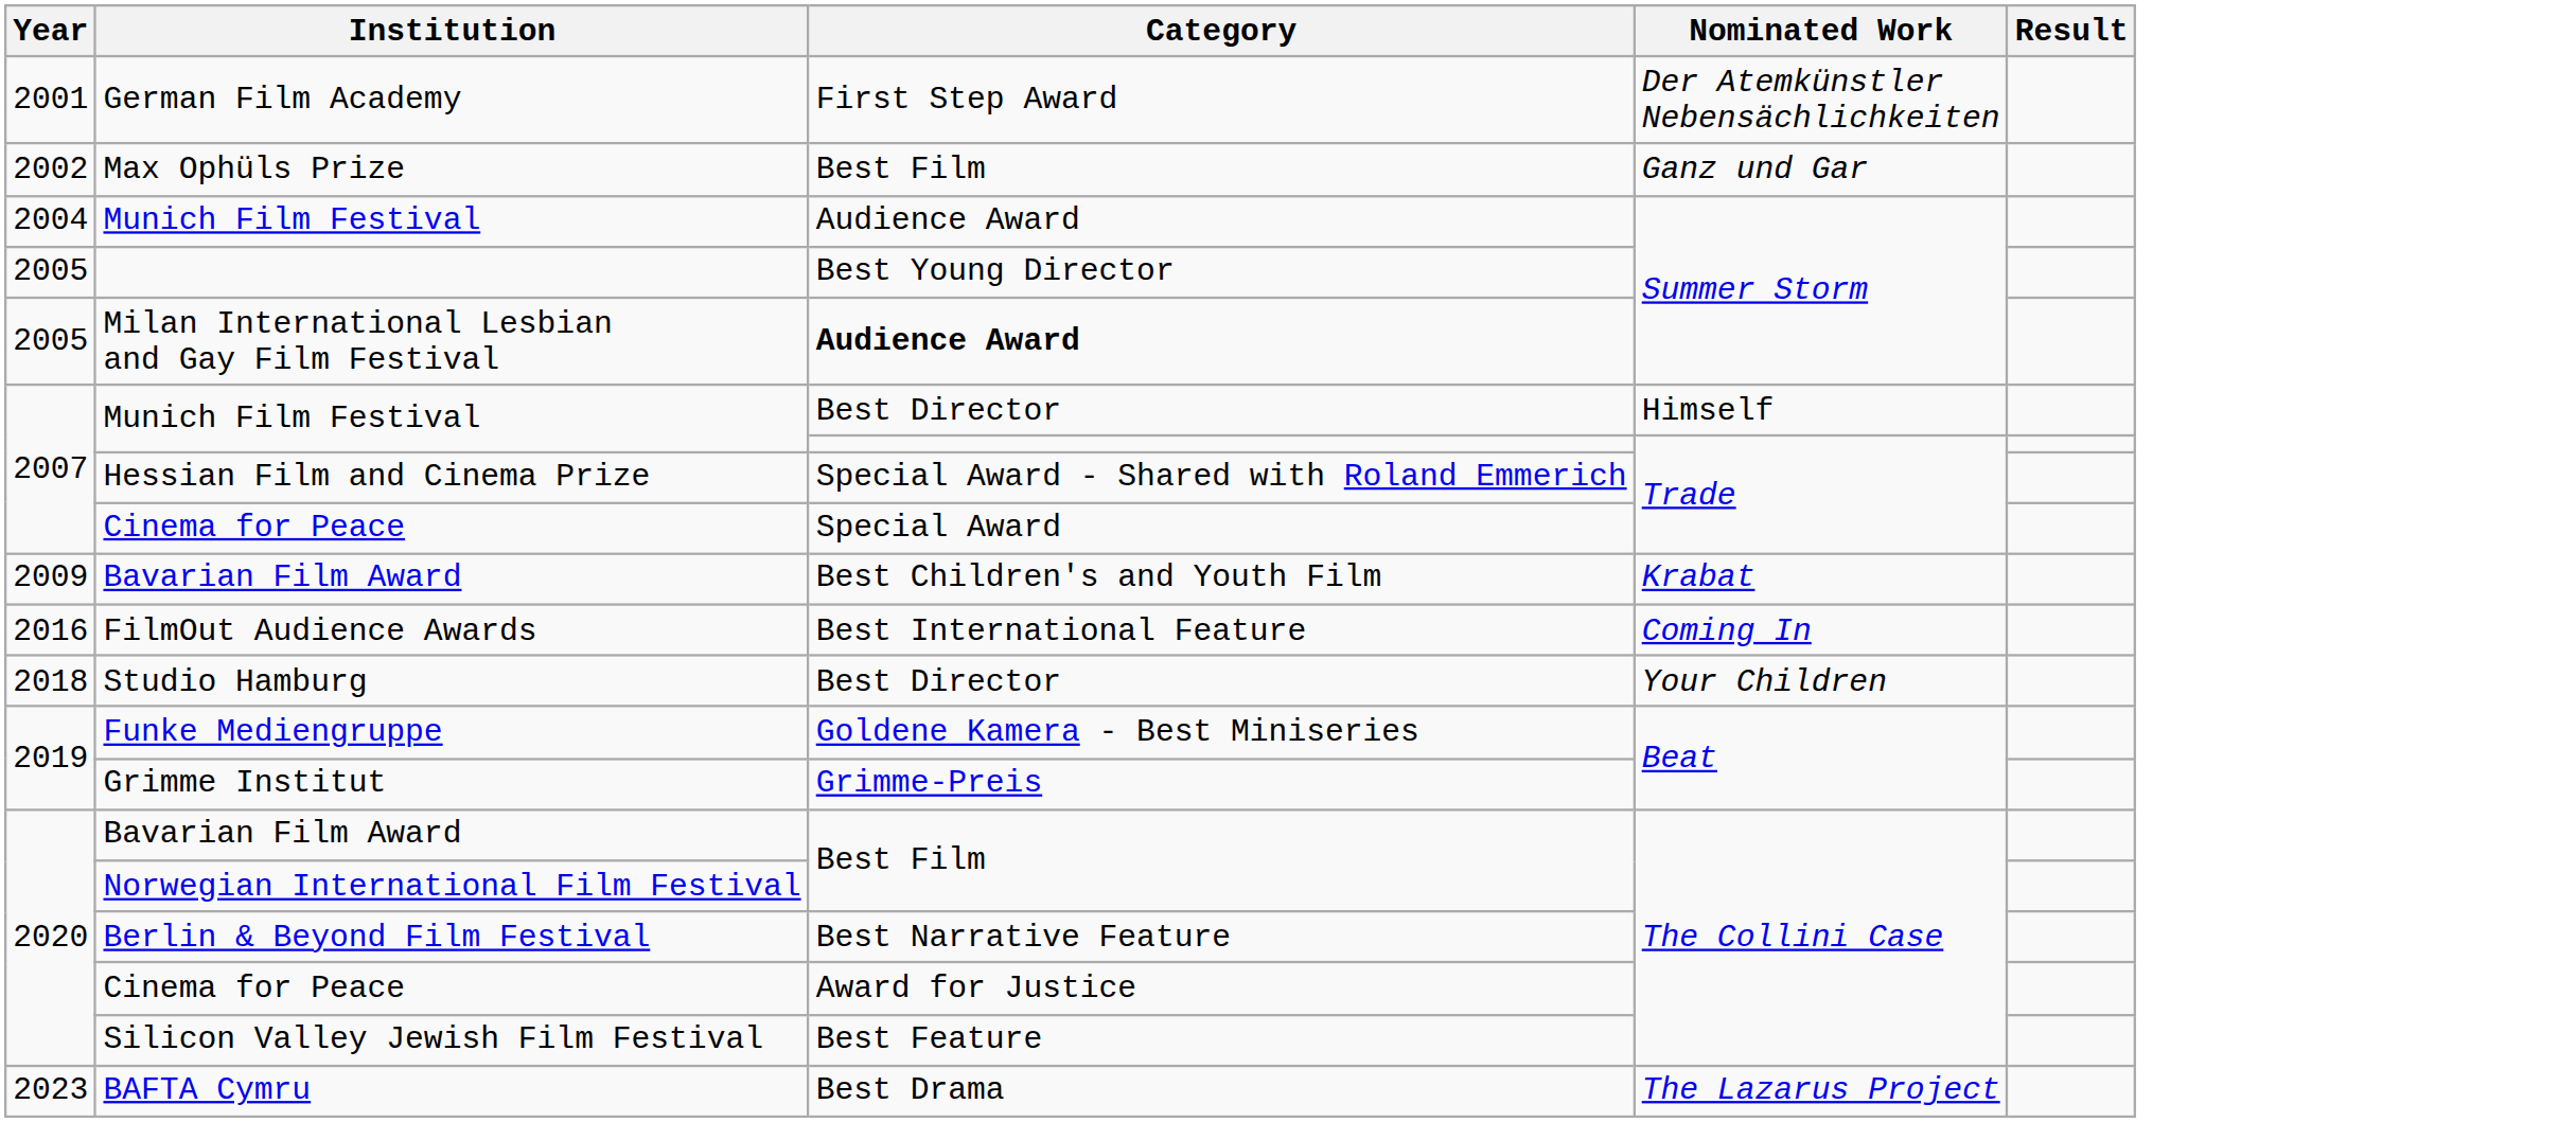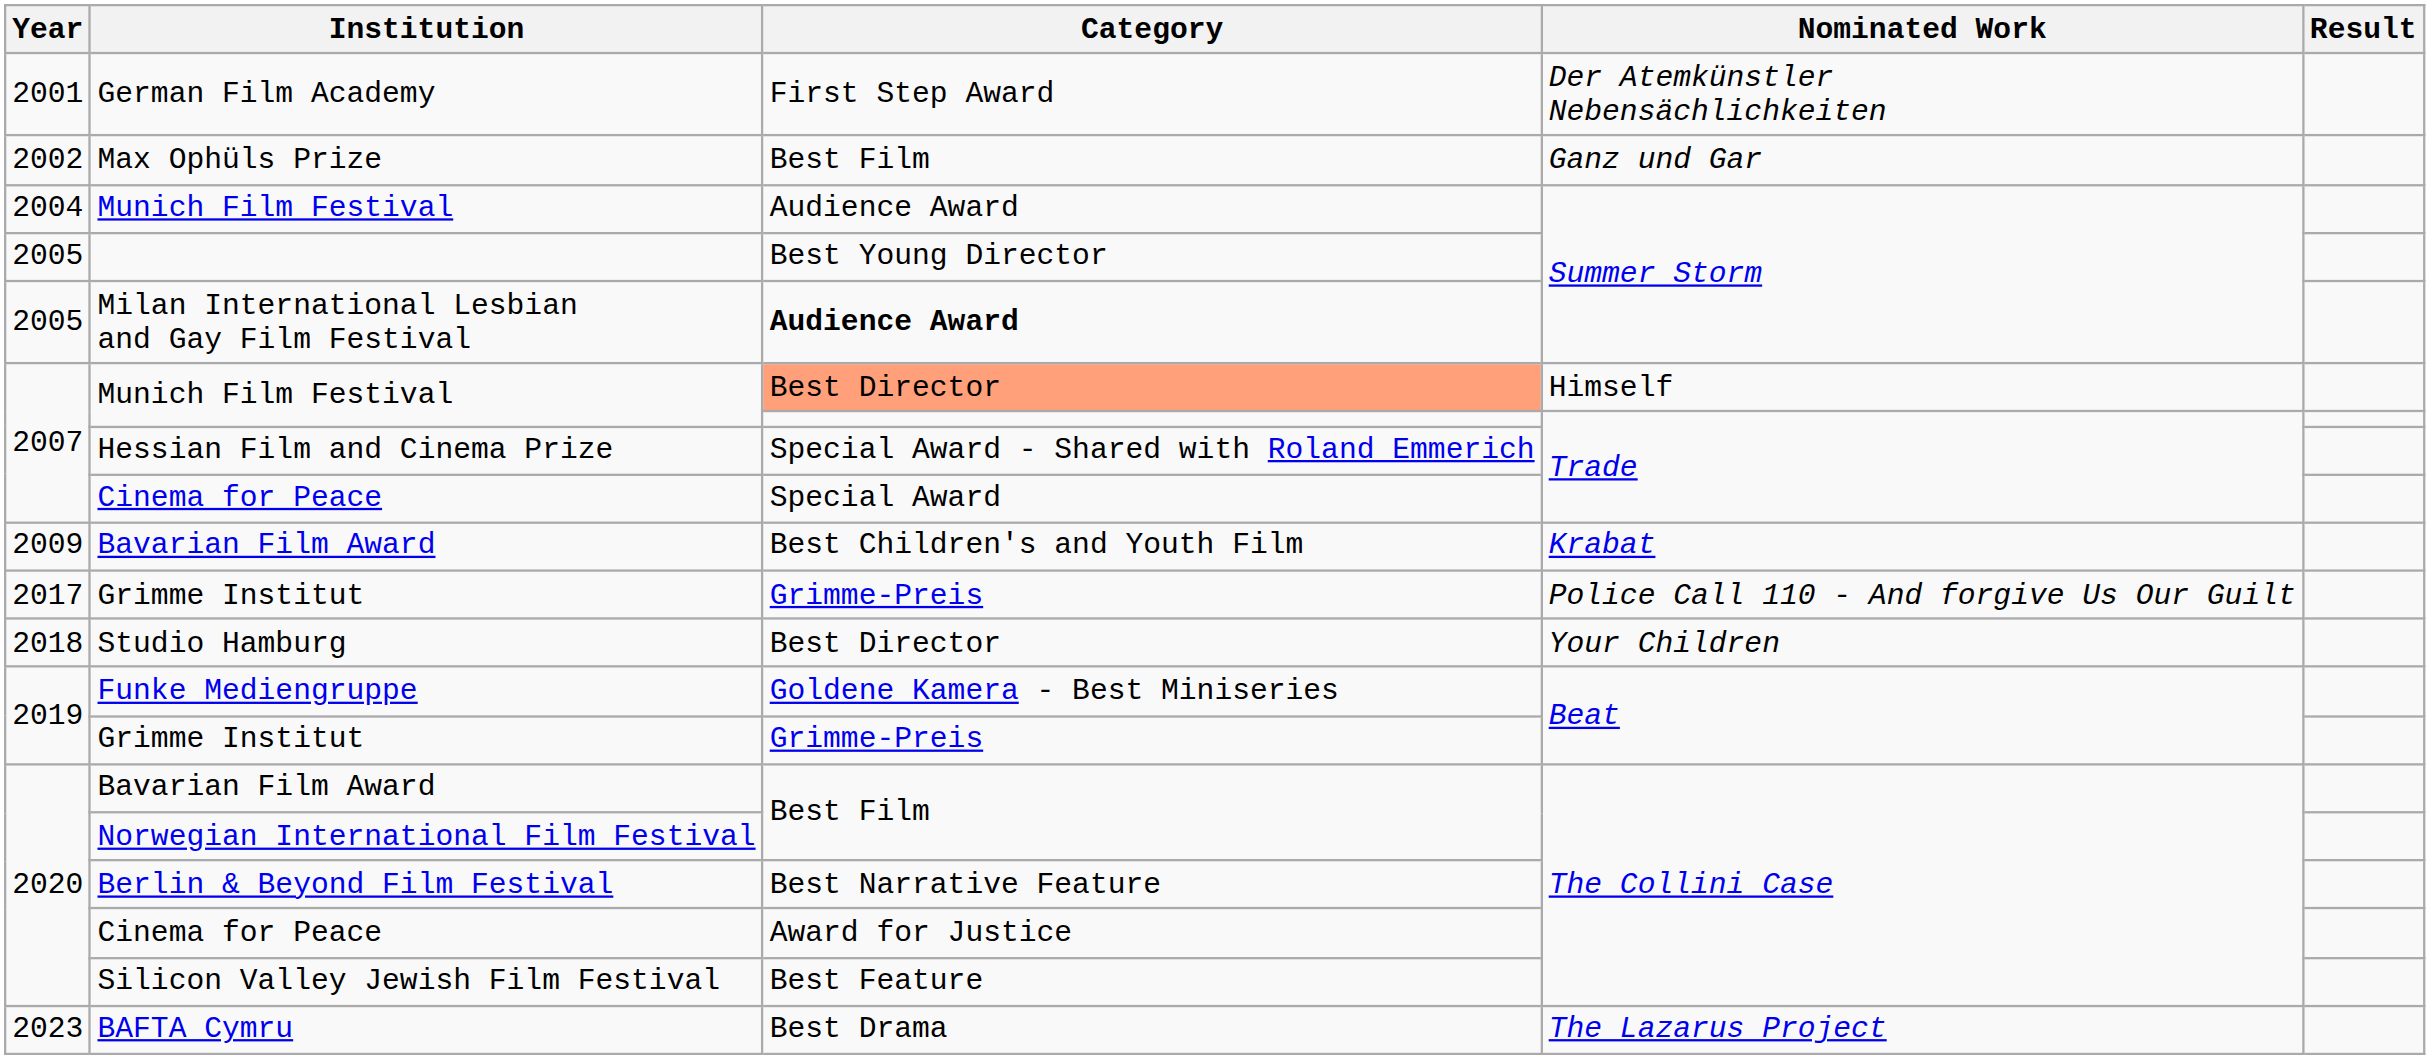 <table class="wikitable sortable">
 <tr>
 <th>Year</th>
 <th>Institution</th>
 <th>Category</th>
 <th>Nominated Work</th>
 <th>Result</th>
 </tr>
 <tr>
 <td>2001</td>
 <td>German Film Academy</td>
 <td>First Step Award</td>
 <td><em>Der Atemkünstler</em><br><em>Nebensächlichkeiten</em></td>
 <td></td>
 </tr>
 <tr>
 <td>2002</td>
 <td>Max Ophüls Prize</td>
 <td>Best Film</td>
 <td><em>Ganz und Gar</em></td>
 <td></td>
 </tr>
 <tr>
 <td>2004</td>
 <td><a href='#'>Munich Film Festival</a></td>
 <td>Audience Award</td>
 <td rowspan="3"><em><a href='#'>Summer Storm</a></em></td>
 <td></td>
 </tr>
 <tr>
 <td>2005</td>
 <td></td>
 <td>Best Young Director</td>
 <td></td>
 </tr>
 <tr>
 <td>2005</td>
 <td>Milan International Lesbian<br>and Gay Film Festival</td>
 <td><strong>Audience Award</strong></td>
 <td></td>
 </tr>
 <tr>
 <td rowspan="4">2007</td>
 <td rowspan="2">Munich Film Festival</td>
-<td>Best Director</td>
+<td style="background: lightsalmon;">Best Director</td>
 <td>Himself</td>
 <td></td>
 </tr>
 <tr>
 <td></td>
 <td rowspan="3"><em><a href='#'>Trade</a></em></td>
 <td></td>
 </tr>
 <tr>
 <td>Hessian Film and Cinema Prize</td>
 <td>Special Award - Shared with <a href='#'>Roland Emmerich</a></td>
 <td></td>
 </tr>
 <tr>
 <td><a href='#'>Cinema for Peace</a></td>
 <td>Special Award</td>
 <td></td>
 </tr>
 <tr>
 <td>2009</td>
 <td><a href='#'>Bavarian Film Award</a></td>
 <td>Best Children's and Youth Film</td>
 <td><em><a href='#'>Krabat</a></em></td>
 <td></td>
 </tr>
 <tr>
-<td>2016</td>
-<td>FilmOut Audience Awards</td>
-<td>Best International Feature</td>
-<td><em><a href='#'>Coming In</a></em></td>
+<td>2017</td>
+<td>Grimme Institut</td>
+<td><a href='#'>Grimme-Preis</a></td>
+<td><em>Police Call 110 - And forgive Us Our Guilt</em></td>
 <td></td>
 </tr>
 <tr>
 <td>2018</td>
 <td>Studio Hamburg</td>
 <td>Best Director</td>
 <td><em>Your Children</em></td>
 <td></td>
 </tr>
 <tr>
 <td rowspan="2">2019</td>
 <td><a href='#'>Funke Mediengruppe</a></td>
 <td><a href='#'>Goldene Kamera</a> - Best Miniseries</td>
 <td rowspan="2"><em><a href='#'>Beat</a></em></td>
 <td></td>
 </tr>
 <tr>
 <td>Grimme Institut</td>
 <td><a href='#'>Grimme-Preis</a></td>
 <td></td>
 </tr>
 <tr>
 <td rowspan="5">2020</td>
 <td>Bavarian Film Award</td>
 <td rowspan="2">Best Film</td>
 <td rowspan="5"><em><a href='#'>The Collini Case</a></em></td>
 <td></td>
 </tr>
 <tr>
 <td><a href='#'>Norwegian International Film Festival</a></td>
 <td></td>
 </tr>
 <tr>
 <td><a href='#'>Berlin & Beyond Film Festival</a></td>
 <td>Best Narrative Feature</td>
 <td></td>
 </tr>
 <tr>
 <td>Cinema for Peace</td>
 <td>Award for Justice</td>
 <td></td>
 </tr>
 <tr>
 <td>Silicon Valley Jewish Film Festival</td>
 <td>Best Feature</td>
 <td></td>
 </tr>
 <tr>
 <td>2023</td>
 <td><a href='#'>BAFTA Cymru</a></td>
 <td>Best Drama</td>
 <td><em><a href='#'>The Lazarus Project</a></em></td>
 <td></td>
 </tr>
 </table>
